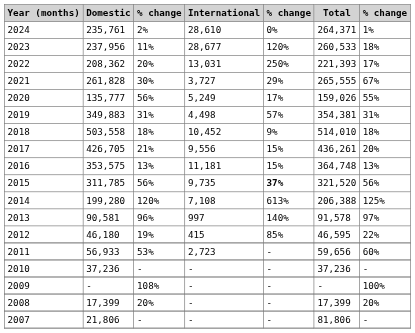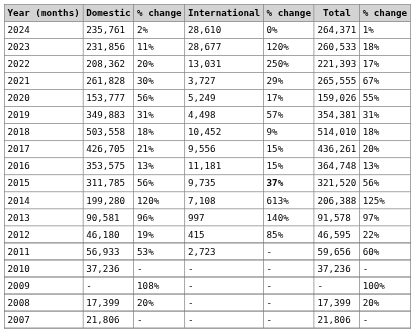 <table class="toccolours" border="1" cellpadding="4" style="border-collapse:collapse">
 <tr bgcolor=lightgrey>
 <th>Year (months)</th>
 <th>Domestic</th>
 <th>% change</th>
 <th>International</th>
 <th>% change</th>
 <th>Total</th>
 <th>% change</th>
 </tr>
 <tr>
 <td>2024</td>
 <td>235,761</td>
 <td> 2%</td>
 <td>28,610</td>
 <td> 0%</td>
 <td>264,371</td>
 <td> 1%</td>
 </tr>
 <tr>
 <td>2023</td>
-<td>237,956</td>
+<td>231,856</td>
 <td> 11%</td>
 <td>28,677</td>
 <td> 120%</td>
 <td>260,533</td>
 <td> 18%</td>
 </tr>
 <tr>
 <td>2022</td>
 <td>208,362</td>
 <td> 20%</td>
 <td>13,031</td>
 <td> 250%</td>
 <td>221,393</td>
 <td> 17%</td>
 </tr>
 <tr>
 <td>2021</td>
 <td>261,828</td>
 <td> 30%</td>
 <td>3,727</td>
 <td> 29%</td>
 <td>265,555</td>
 <td> 67%</td>
 </tr>
 <tr>
 <td>2020</td>
-<td>135,777</td>
+<td>153,777</td>
 <td> 56%</td>
 <td>5,249</td>
 <td> 17%</td>
 <td>159,026</td>
 <td> 55%</td>
 </tr>
 <tr>
 <td>2019</td>
 <td>349,883</td>
 <td> 31%</td>
 <td>4,498</td>
 <td> 57%</td>
 <td>354,381</td>
 <td> 31%</td>
 </tr>
 <tr>
 <td>2018</td>
 <td>503,558</td>
 <td> 18%</td>
 <td>10,452</td>
 <td> 9%</td>
 <td>514,010</td>
 <td> 18%</td>
 </tr>
 <tr>
 <td>2017</td>
 <td>426,705</td>
 <td> 21%</td>
 <td>9,556</td>
 <td> 15%</td>
 <td>436,261</td>
 <td> 20%</td>
 </tr>
 <tr>
 <td>2016</td>
 <td>353,575</td>
 <td> 13%</td>
 <td>11,181</td>
 <td> 15%</td>
 <td>364,748</td>
 <td> 13%</td>
 </tr>
 <tr>
 <td>2015</td>
 <td>311,785</td>
 <td> 56%</td>
 <td>9,735</td>
 <td><strong> 37%</strong></td>
 <td>321,520</td>
 <td> 56%</td>
 </tr>
 <tr>
 <td>2014</td>
 <td>199,280</td>
 <td> 120%</td>
 <td>7,108</td>
 <td> 613%</td>
 <td>206,388</td>
 <td> 125%</td>
 </tr>
 <tr>
 <td>2013</td>
 <td>90,581</td>
 <td> 96%</td>
 <td>997</td>
 <td> 140%</td>
 <td>91,578</td>
 <td> 97%</td>
 </tr>
 <tr>
 <td>2012</td>
 <td>46,180</td>
 <td> 19%</td>
 <td>415</td>
 <td> 85%</td>
 <td>46,595</td>
 <td> 22%</td>
 </tr>
 <tr>
 </tr>
 <tr>
 <td>2011</td>
 <td>56,933</td>
 <td> 53%</td>
 <td>2,723</td>
 <td>-</td>
 <td>59,656</td>
 <td> 60%</td>
 </tr>
 <tr>
 </tr>
 <tr>
 <td>2010</td>
 <td>37,236</td>
 <td>-</td>
 <td>-</td>
 <td>-</td>
 <td>37,236</td>
 <td>-</td>
 </tr>
 <tr>
 </tr>
 <tr>
 <td>2009</td>
 <td>-</td>
 <td> 108%</td>
 <td>-</td>
 <td>-</td>
 <td>-</td>
 <td> 100%</td>
 </tr>
 <tr>
 </tr>
 <tr>
 <td>2008</td>
 <td>17,399</td>
 <td> 20%</td>
 <td>-</td>
 <td>-</td>
 <td>17,399</td>
 <td> 20%</td>
 </tr>
 <tr>
 </tr>
 <tr>
 <td>2007</td>
 <td>21,806</td>
 <td>-</td>
 <td>-</td>
 <td>-</td>
-<td>81,806</td>
+<td>21,806</td>
 <td>-</td>
 </tr>
 <tr>
 </tr>
 </table>
